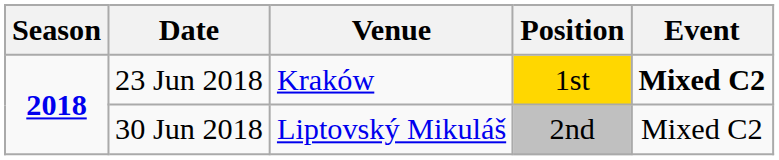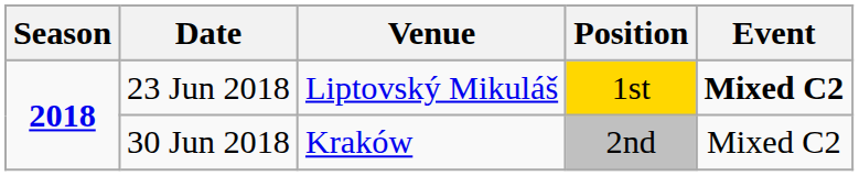 <table class="wikitable" style="text-align:center; font-size:95%;">
 <tr>
 <th>Season</th>
 <th>Date</th>
 <th>Venue</th>
 <th>Position</th>
 <th>Event</th>
 </tr>
 <tr>
 <td rowspan=2><strong><a href='#'>2018</a></strong></td>
 <td align=right>23 Jun 2018</td>
-<td align=left><a href='#'>Kraków</a></td>
+<td align=left><a href='#'>Liptovský Mikuláš</a></td>
 <td bgcolor=gold>1st</td>
 <td><strong>Mixed C2</strong></td>
 </tr>
 <tr>
 <td align=right>30 Jun 2018</td>
-<td align=left><a href='#'>Liptovský Mikuláš</a></td>
+<td align=left><a href='#'>Kraków</a></td>
 <td bgcolor=silver>2nd</td>
 <td>Mixed C2</td>
 </tr>
 </table>
